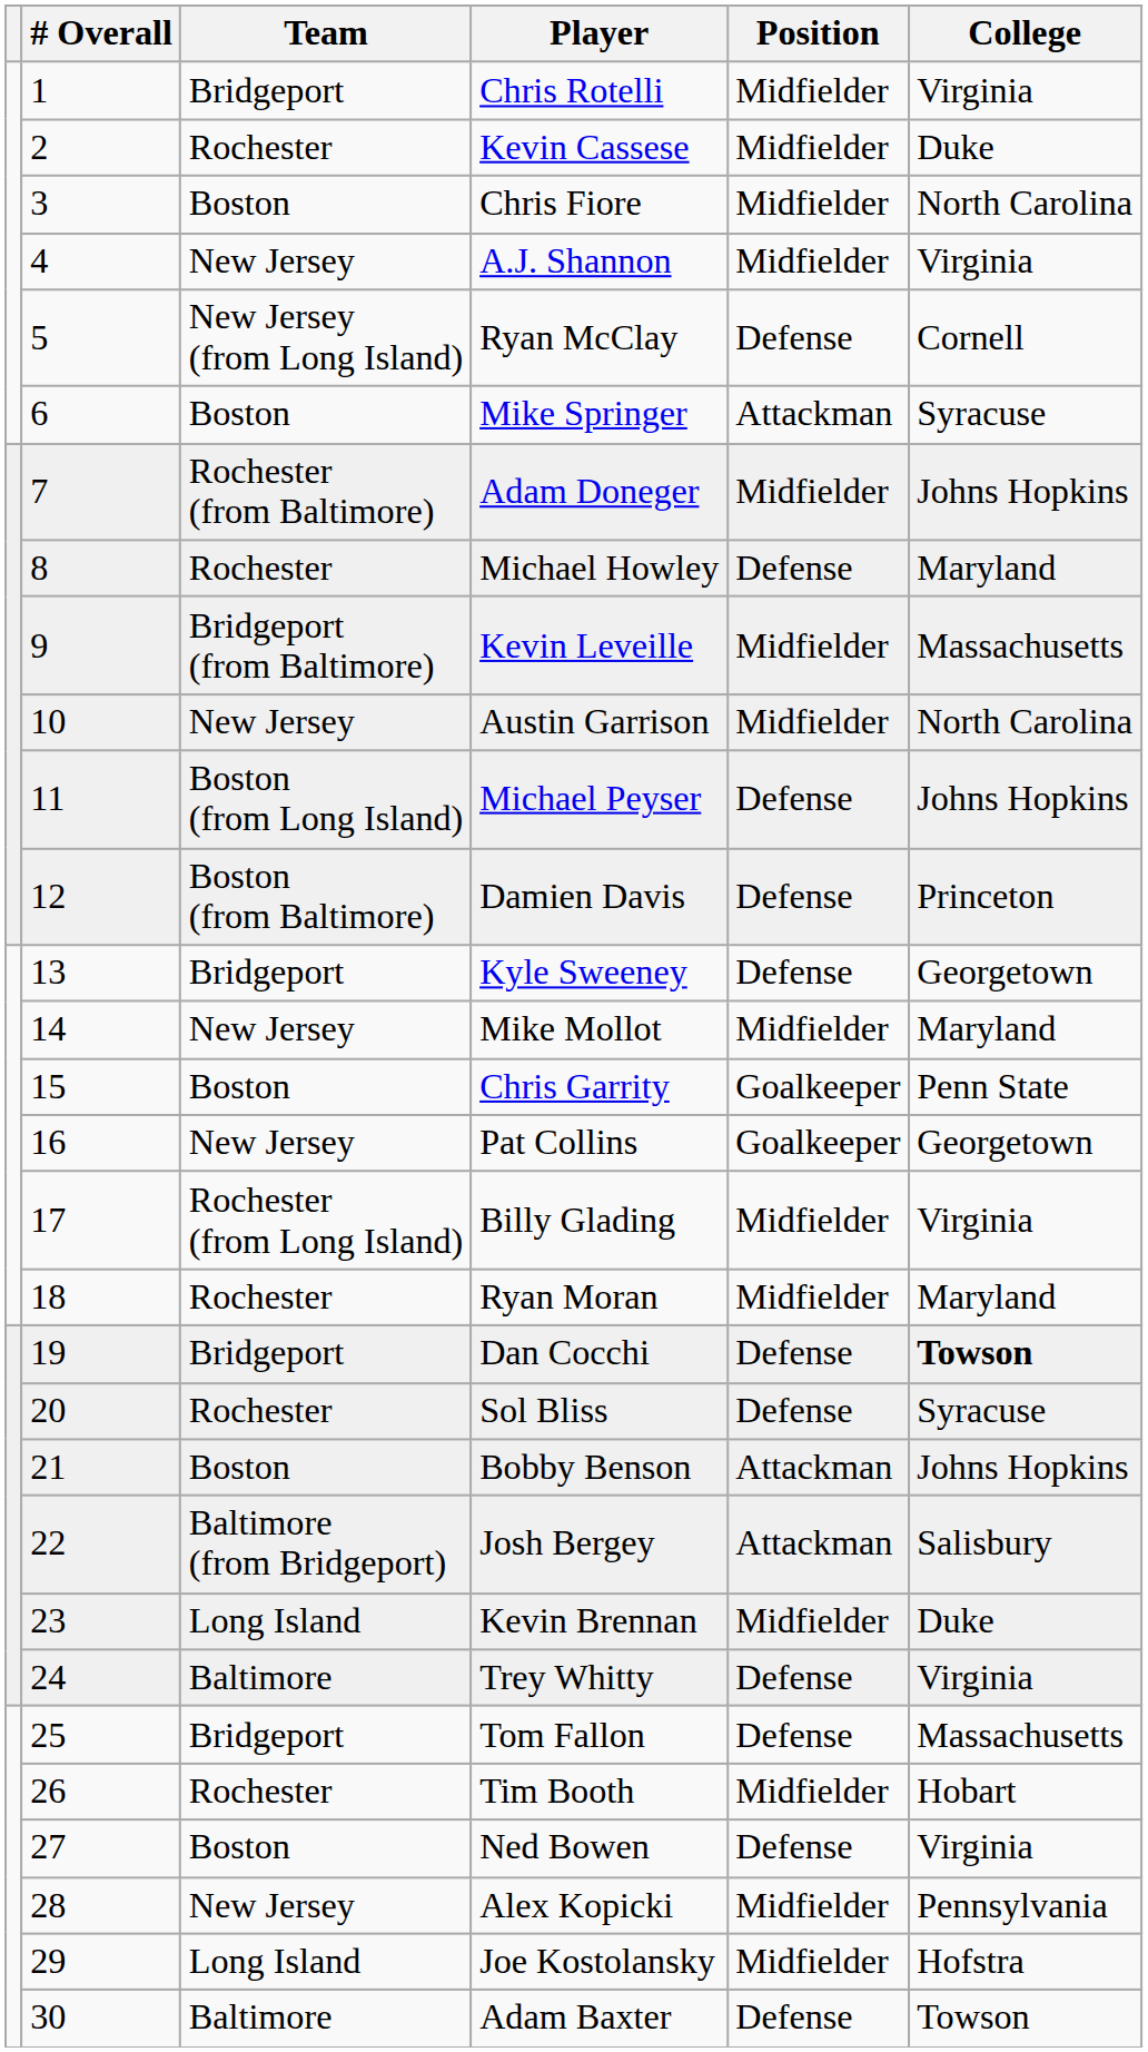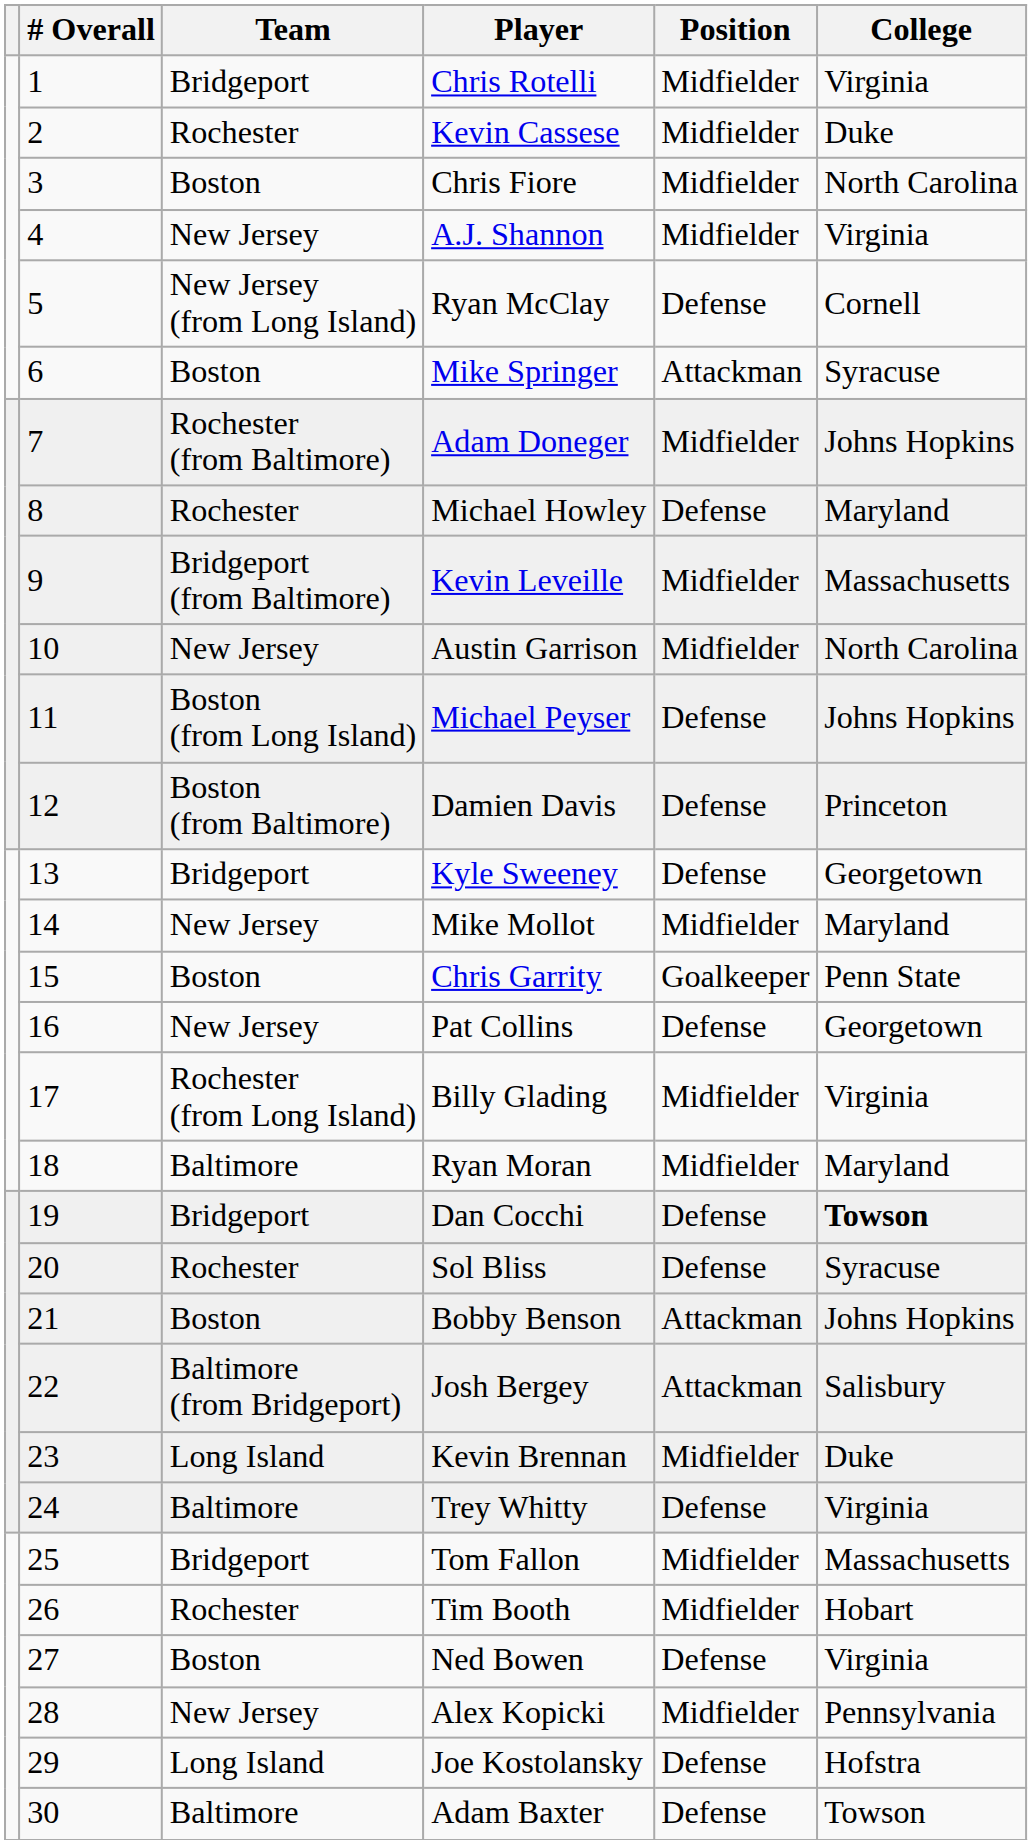 <table class= wikitable>
 <tr>
 <th></th>
 <th># Overall</th>
 <th>Team</th>
 <th>Player</th>
 <th>Position</th>
 <th>College</th>
 </tr>
 <tr>
 <td rowspan=6></td>
 <td>1</td>
 <td>Bridgeport</td>
 <td><a href='#'>Chris Rotelli</a></td>
 <td>Midfielder</td>
 <td>Virginia</td>
 </tr>
 <tr>
 <td>2</td>
 <td>Rochester</td>
 <td><a href='#'>Kevin Cassese</a></td>
 <td>Midfielder</td>
 <td>Duke</td>
 </tr>
 <tr>
 <td>3</td>
 <td>Boston</td>
 <td>Chris Fiore</td>
 <td>Midfielder</td>
 <td>North Carolina</td>
 </tr>
 <tr>
 <td>4</td>
 <td>New Jersey</td>
 <td><a href='#'>A.J. Shannon</a></td>
 <td>Midfielder</td>
 <td>Virginia</td>
 </tr>
 <tr>
 <td>5</td>
 <td>New Jersey<br>(from Long Island)</td>
 <td>Ryan McClay</td>
 <td>Defense</td>
 <td>Cornell</td>
 </tr>
 <tr>
 <td>6</td>
 <td>Boston</td>
 <td><a href='#'>Mike Springer</a></td>
 <td>Attackman</td>
 <td>Syracuse</td>
 </tr>
 <tr bgcolor="#f0f0f0">
 <td rowspan=6></td>
 <td>7</td>
 <td>Rochester<br>(from Baltimore)</td>
 <td><a href='#'>Adam Doneger</a></td>
 <td>Midfielder</td>
 <td>Johns Hopkins</td>
 </tr>
 <tr bgcolor="#f0f0f0">
 <td>8</td>
 <td>Rochester</td>
 <td>Michael Howley</td>
 <td>Defense</td>
 <td>Maryland</td>
 </tr>
 <tr bgcolor="#f0f0f0">
 <td>9</td>
 <td>Bridgeport<br>(from Baltimore)</td>
 <td><a href='#'>Kevin Leveille</a></td>
 <td>Midfielder</td>
 <td>Massachusetts</td>
 </tr>
 <tr bgcolor="#f0f0f0">
 <td>10</td>
 <td>New Jersey</td>
 <td>Austin Garrison</td>
 <td>Midfielder</td>
 <td>North Carolina</td>
 </tr>
 <tr bgcolor="#f0f0f0">
 <td>11</td>
 <td>Boston<br>(from Long Island)</td>
 <td><a href='#'>Michael Peyser</a></td>
 <td>Defense</td>
 <td>Johns Hopkins</td>
 </tr>
 <tr bgcolor="#f0f0f0">
 <td>12</td>
 <td>Boston<br>(from Baltimore)</td>
 <td>Damien Davis</td>
 <td>Defense</td>
 <td>Princeton</td>
 </tr>
 <tr>
 <td rowspan=6></td>
 <td>13</td>
 <td>Bridgeport</td>
 <td><a href='#'>Kyle Sweeney</a></td>
 <td>Defense</td>
 <td>Georgetown</td>
 </tr>
 <tr>
 <td>14</td>
 <td>New Jersey</td>
 <td>Mike Mollot</td>
 <td>Midfielder</td>
 <td>Maryland</td>
 </tr>
 <tr>
 <td>15</td>
 <td>Boston</td>
 <td><a href='#'>Chris Garrity</a></td>
 <td>Goalkeeper</td>
 <td>Penn State</td>
 </tr>
 <tr>
 <td>16</td>
 <td>New Jersey</td>
 <td>Pat Collins</td>
-<td>Goalkeeper</td>
+<td>Defense</td>
 <td>Georgetown</td>
 </tr>
 <tr>
 <td>17</td>
 <td>Rochester<br>(from Long Island)</td>
 <td>Billy Glading</td>
 <td>Midfielder</td>
 <td>Virginia</td>
 </tr>
 <tr>
 <td>18</td>
-<td>Rochester</td>
+<td>Baltimore</td>
 <td>Ryan Moran</td>
 <td>Midfielder</td>
 <td>Maryland</td>
 </tr>
 <tr bgcolor="#f0f0f0">
 <td rowspan=6></td>
 <td>19</td>
 <td>Bridgeport</td>
 <td>Dan Cocchi</td>
 <td>Defense</td>
 <td><strong>Towson</strong></td>
 </tr>
 <tr bgcolor="#f0f0f0">
 <td>20</td>
 <td>Rochester</td>
 <td>Sol Bliss</td>
 <td>Defense</td>
 <td>Syracuse</td>
 </tr>
 <tr bgcolor="#f0f0f0">
 <td>21</td>
 <td>Boston</td>
 <td>Bobby Benson</td>
 <td>Attackman</td>
 <td>Johns Hopkins</td>
 </tr>
 <tr bgcolor="#f0f0f0">
 <td>22</td>
 <td>Baltimore<br>(from Bridgeport)</td>
 <td>Josh Bergey</td>
 <td>Attackman</td>
 <td>Salisbury</td>
 </tr>
 <tr bgcolor="#f0f0f0">
 <td>23</td>
 <td>Long Island</td>
 <td>Kevin Brennan</td>
 <td>Midfielder</td>
 <td>Duke</td>
 </tr>
 <tr bgcolor="#f0f0f0">
 <td>24</td>
 <td>Baltimore</td>
 <td>Trey Whitty</td>
 <td>Defense</td>
 <td>Virginia</td>
 </tr>
 <tr>
 <td rowspan=6></td>
 <td>25</td>
 <td>Bridgeport</td>
 <td>Tom Fallon</td>
-<td>Defense</td>
+<td>Midfielder</td>
 <td>Massachusetts</td>
 </tr>
 <tr>
 <td>26</td>
 <td>Rochester</td>
 <td>Tim Booth</td>
 <td>Midfielder</td>
 <td>Hobart</td>
 </tr>
 <tr>
 <td>27</td>
 <td>Boston</td>
 <td>Ned Bowen</td>
 <td>Defense</td>
 <td>Virginia</td>
 </tr>
 <tr>
 <td>28</td>
 <td>New Jersey</td>
 <td>Alex Kopicki</td>
 <td>Midfielder</td>
 <td>Pennsylvania</td>
 </tr>
 <tr>
 <td>29</td>
 <td>Long Island</td>
 <td>Joe Kostolansky</td>
-<td>Midfielder</td>
+<td>Defense</td>
 <td>Hofstra</td>
 </tr>
 <tr>
 <td>30</td>
 <td>Baltimore</td>
 <td>Adam Baxter</td>
 <td>Defense</td>
 <td>Towson</td>
 </tr>
 <tr>
 </tr>
 </table>
